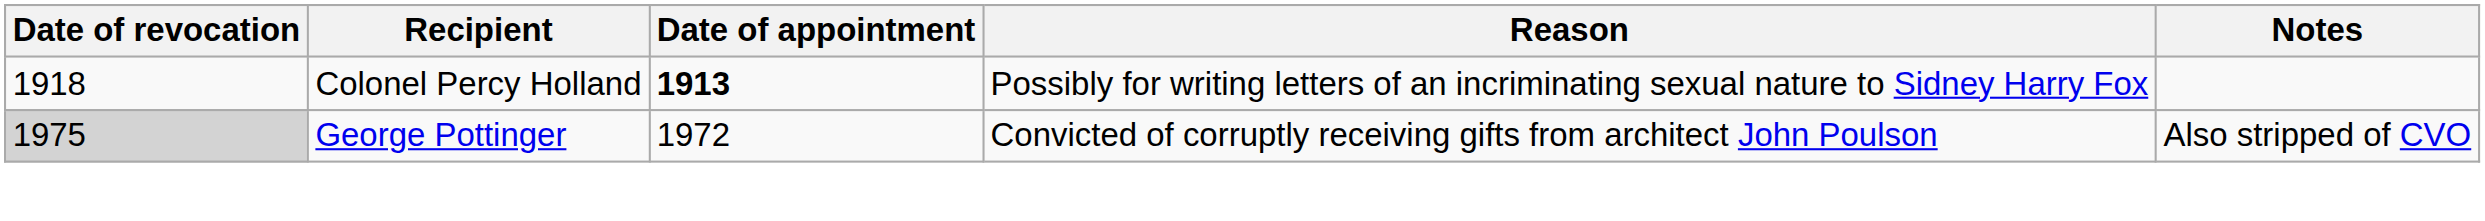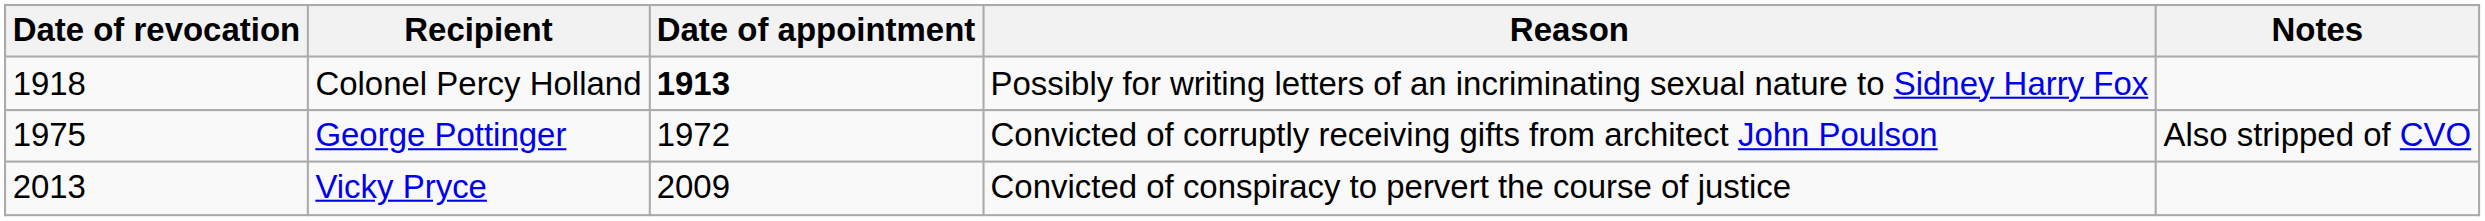 <table class="wikitable">
 <tr>
 <th>Date of revocation</th>
 <th>Recipient</th>
 <th>Date of appointment</th>
 <th>Reason</th>
 <th>Notes</th>
 </tr>
 <tr>
 <td>1918</td>
 <td>Colonel Percy Holland</td>
 <td><strong>1913</strong></td>
 <td>Possibly for writing letters of an incriminating sexual nature to <a href='#'>Sidney Harry Fox</a></td>
 <td></td>
 </tr>
 <tr>
-<td style="background: lightgrey;">1975</td>
+<td>1975</td>
 <td><a href='#'>George Pottinger</a></td>
 <td>1972</td>
 <td>Convicted of corruptly receiving gifts from architect <a href='#'>John Poulson</a></td>
 <td>Also stripped of <a href='#'>CVO</a></td>
 </tr>
+<tr>
+<td>2013</td>
+<td><a href='#'>Vicky Pryce</a></td>
+<td>2009</td>
+<td>Convicted of conspiracy to pervert the course of justice</td>
+<td></td>
+</tr>
 </table>
